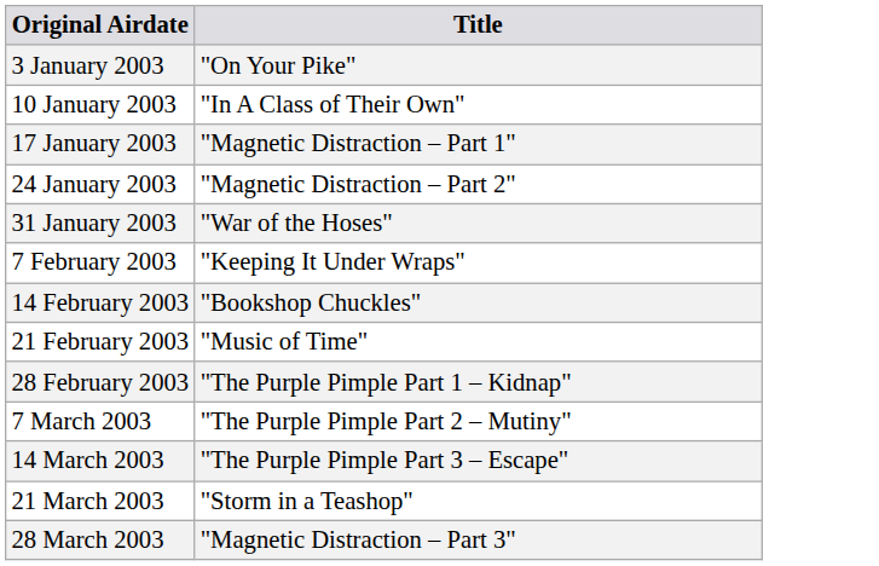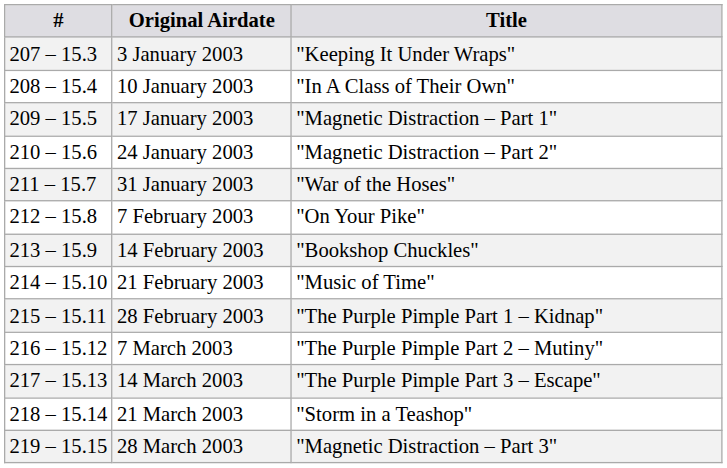 <table class="wikitable">
 <tr>
+<th style="background:#dedde2; width:15%;">#</th>
 <th style="background:#dedde2; width:25%;">Original Airdate</th>
 <th style="background:#dedde2;">Title</th>
 </tr>
 <tr style="background:#f2f2f2;"|>
+<td>207 – 15.3</td>
 <td>3 January 2003</td>
-<td>"On Your Pike"</td>
+<td>"Keeping It Under Wraps"</td>
 </tr>
 <tr style="background:#fff;"|>
+<td>208 – 15.4</td>
 <td>10 January 2003</td>
 <td>"In A Class of Their Own"</td>
 </tr>
 <tr style="background:#f2f2f2;"|>
+<td>209 – 15.5</td>
 <td>17 January 2003</td>
 <td>"Magnetic Distraction – Part 1"</td>
 </tr>
 <tr style="background:#fff;"|>
+<td>210 – 15.6</td>
 <td>24 January 2003</td>
 <td>"Magnetic Distraction – Part 2"</td>
 </tr>
 <tr style="background:#f2f2f2;"|>
+<td>211 – 15.7</td>
 <td>31 January 2003</td>
 <td>"War of the Hoses"</td>
 </tr>
 <tr style="background:#fff;"|>
+<td>212 – 15.8</td>
 <td>7 February 2003</td>
-<td>"Keeping It Under Wraps"</td>
+<td>"On Your Pike"</td>
 </tr>
 <tr style="background:#f2f2f2;"|>
+<td>213 – 15.9</td>
 <td>14 February 2003</td>
 <td>"Bookshop Chuckles"</td>
 </tr>
 <tr style="background:#fff;"|>
+<td>214 – 15.10</td>
 <td>21 February 2003</td>
 <td>"Music of Time"</td>
 </tr>
 <tr style="background:#f2f2f2;"|>
+<td>215 – 15.11</td>
 <td>28 February 2003</td>
 <td>"The Purple Pimple Part 1 – Kidnap"</td>
 </tr>
 <tr style="background:#fff;"|>
+<td>216 – 15.12</td>
 <td>7 March 2003</td>
 <td>"The Purple Pimple Part 2 – Mutiny"</td>
 </tr>
 <tr style="background:#f2f2f2;"|>
+<td>217 – 15.13</td>
 <td>14 March 2003</td>
 <td>"The Purple Pimple Part 3 – Escape"</td>
 </tr>
 <tr style="background:#fff;"|>
+<td>218 – 15.14</td>
 <td>21 March 2003</td>
 <td>"Storm in a Teashop"</td>
 </tr>
 <tr style="background:#f2f2f2;"|>
+<td>219 – 15.15</td>
 <td>28 March 2003</td>
 <td>"Magnetic Distraction – Part 3"</td>
 </tr>
 </table>
